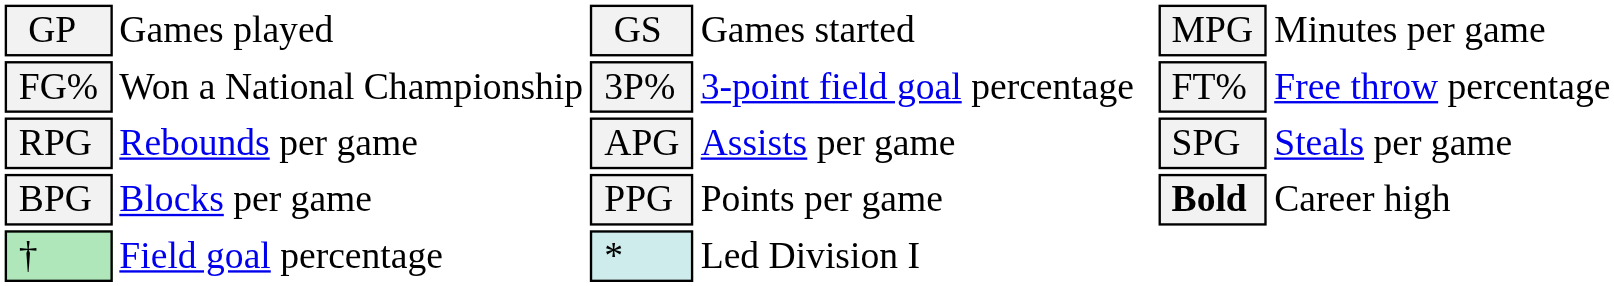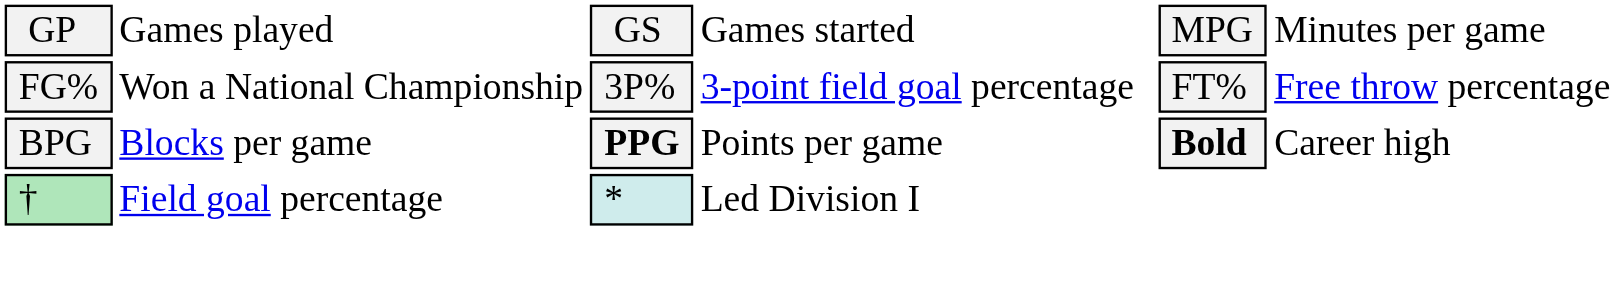 <table class="toccolours" style="white-space: nowrap;">
 <tr>
 <td style="background-color: #F2F2F2; border: 1px solid black;">  GP</td>
 <td>Games played</td>
 <td style="background-color: #F2F2F2; border: 1px solid black">  GS </td>
 <td>Games started</td>
 <td style="background-color: #F2F2F2; border: 1px solid black"> MPG </td>
 <td>Minutes per game</td>
 </tr>
 <tr>
 <td style="background-color: #F2F2F2; border: 1px solid black;"> FG% </td>
 <td>Won a National Championship</td>
 <td style="background-color: #F2F2F2; border: 1px solid black"> 3P% </td>
 <td style="padding-right: 8px"><a href='#'>3-point field goal</a> percentage</td>
 <td style="background-color: #F2F2F2; border: 1px solid black"> FT% </td>
 <td><a href='#'>Free throw</a> percentage</td>
 </tr>
 <tr>
-<td style="background-color: #F2F2F2; border: 1px solid black;"> RPG </td>
-<td><a href='#'>Rebounds</a> per game</td>
-<td style="background-color: #F2F2F2; border: 1px solid black"> APG </td>
-<td><a href='#'>Assists</a> per game</td>
-<td style="background-color: #F2F2F2; border: 1px solid black"> SPG </td>
-<td><a href='#'>Steals</a> per game</td>
-</tr>
-<tr>
 <td style="background-color: #F2F2F2; border: 1px solid black;"> BPG </td>
 <td><a href='#'>Blocks</a> per game</td>
-<td style="background-color: #F2F2F2; border: 1px solid black"> PPG </td>
+<td style="background-color: #F2F2F2; border: 1px solid black"><strong> PPG </strong></td>
 <td>Points per game</td>
 <td style="background-color: #F2F2F2; border: 1px solid black"> <strong>Bold</strong> </td>
 <td>Career high</td>
 </tr>
 <tr>
 <td style="background-color: #afe6ba; border: 1px solid black;"> † </td>
 <td style="padding-right: 8px"><a href='#'>Field goal</a> percentage</td>
 <td style="background-color: #cfecec; border: 1px solid black;"> * </td>
 <td>Led Division I</td>
 </tr>
 </table>
